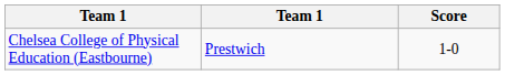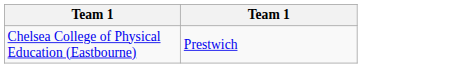 <table class="wikitable" style="font-size: 100%">
 <tr>
 <th width=200>Team 1</th>
 <th width=200>Team 1</th>
-<th width=100>Score</th>
 </tr>
 <tr>
 <td><a href='#'>Chelsea College of Physical Education (Eastbourne)</a></td>
 <td><a href='#'>Prestwich</a></td>
-<td align=center>1-0</td>
 </tr>
 </table>
